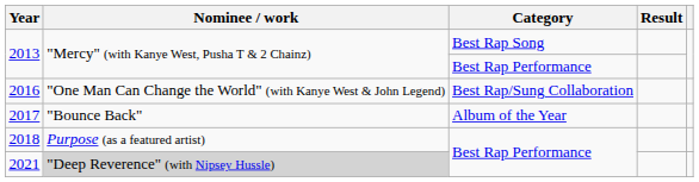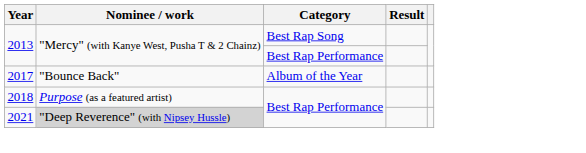 <table class="wikitable">
 <tr>
 <th>Year</th>
 <th>Nominee / work</th>
 <th>Category</th>
 <th>Result</th>
 <th></th>
 </tr>
 <tr>
 <td style="text-align:center;" rowspan="2"><a href='#'>2013</a></td>
 <td rowspan="2">"Mercy" <small>(with Kanye West, Pusha T & 2 Chainz)</small></td>
 <td><a href='#'>Best Rap Song</a></td>
 <td></td>
 <td rowspan="2"></td>
 </tr>
 <tr>
 <td><a href='#'>Best Rap Performance</a></td>
-<td></td>
-</tr>
-<tr>
-<td style="text-align:center;"><a href='#'>2016</a></td>
-<td>"One Man Can Change the World" <small>(with Kanye West & John Legend)</small></td>
-<td><a href='#'>Best Rap/Sung Collaboration</a></td>
-<td></td>
 <td></td>
 </tr>
 <tr>
 <td style="text-align:center;"><a href='#'>2017</a></td>
 <td>"Bounce Back"</td>
 <td><a href='#'>Album of the Year</a></td>
 <td></td>
 <td></td>
 </tr>
 <tr>
 <td style="text-align:center;"><a href='#'>2018</a></td>
 <td><em><a href='#'>Purpose</a></em> <small>(as a featured artist)</small></td>
 <td rowspan="2"><a href='#'>Best Rap Performance</a></td>
 <td></td>
 <td></td>
 </tr>
 <tr>
 <td style="text-align:center;"><a href='#'>2021</a></td>
 <td style="background: lightgrey;">"Deep Reverence" <small>(with <a href='#'>Nipsey Hussle</a>)</small></td>
 <td></td>
 <td></td>
 </tr>
 </table>
